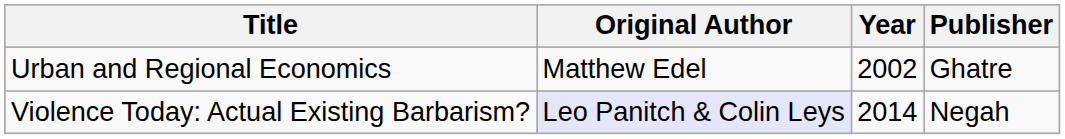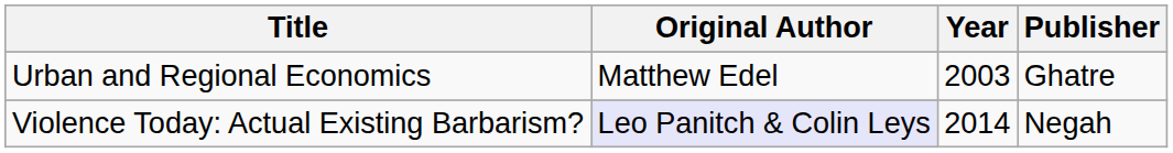 <table class="wikitable">
 <tr>
 <th>Title</th>
 <th>Original Author</th>
 <th>Year</th>
 <th>Publisher</th>
 </tr>
 <tr>
 <td>Urban and Regional Economics</td>
 <td>Matthew Edel</td>
-<td>2002</td>
+<td>2003</td>
 <td>Ghatre</td>
 </tr>
 <tr>
 <td>Violence Today: Actual Existing Barbarism?</td>
 <td style="background: lavender;">Leo Panitch & Colin Leys</td>
 <td>2014</td>
 <td>Negah</td>
 </tr>
 </table>
